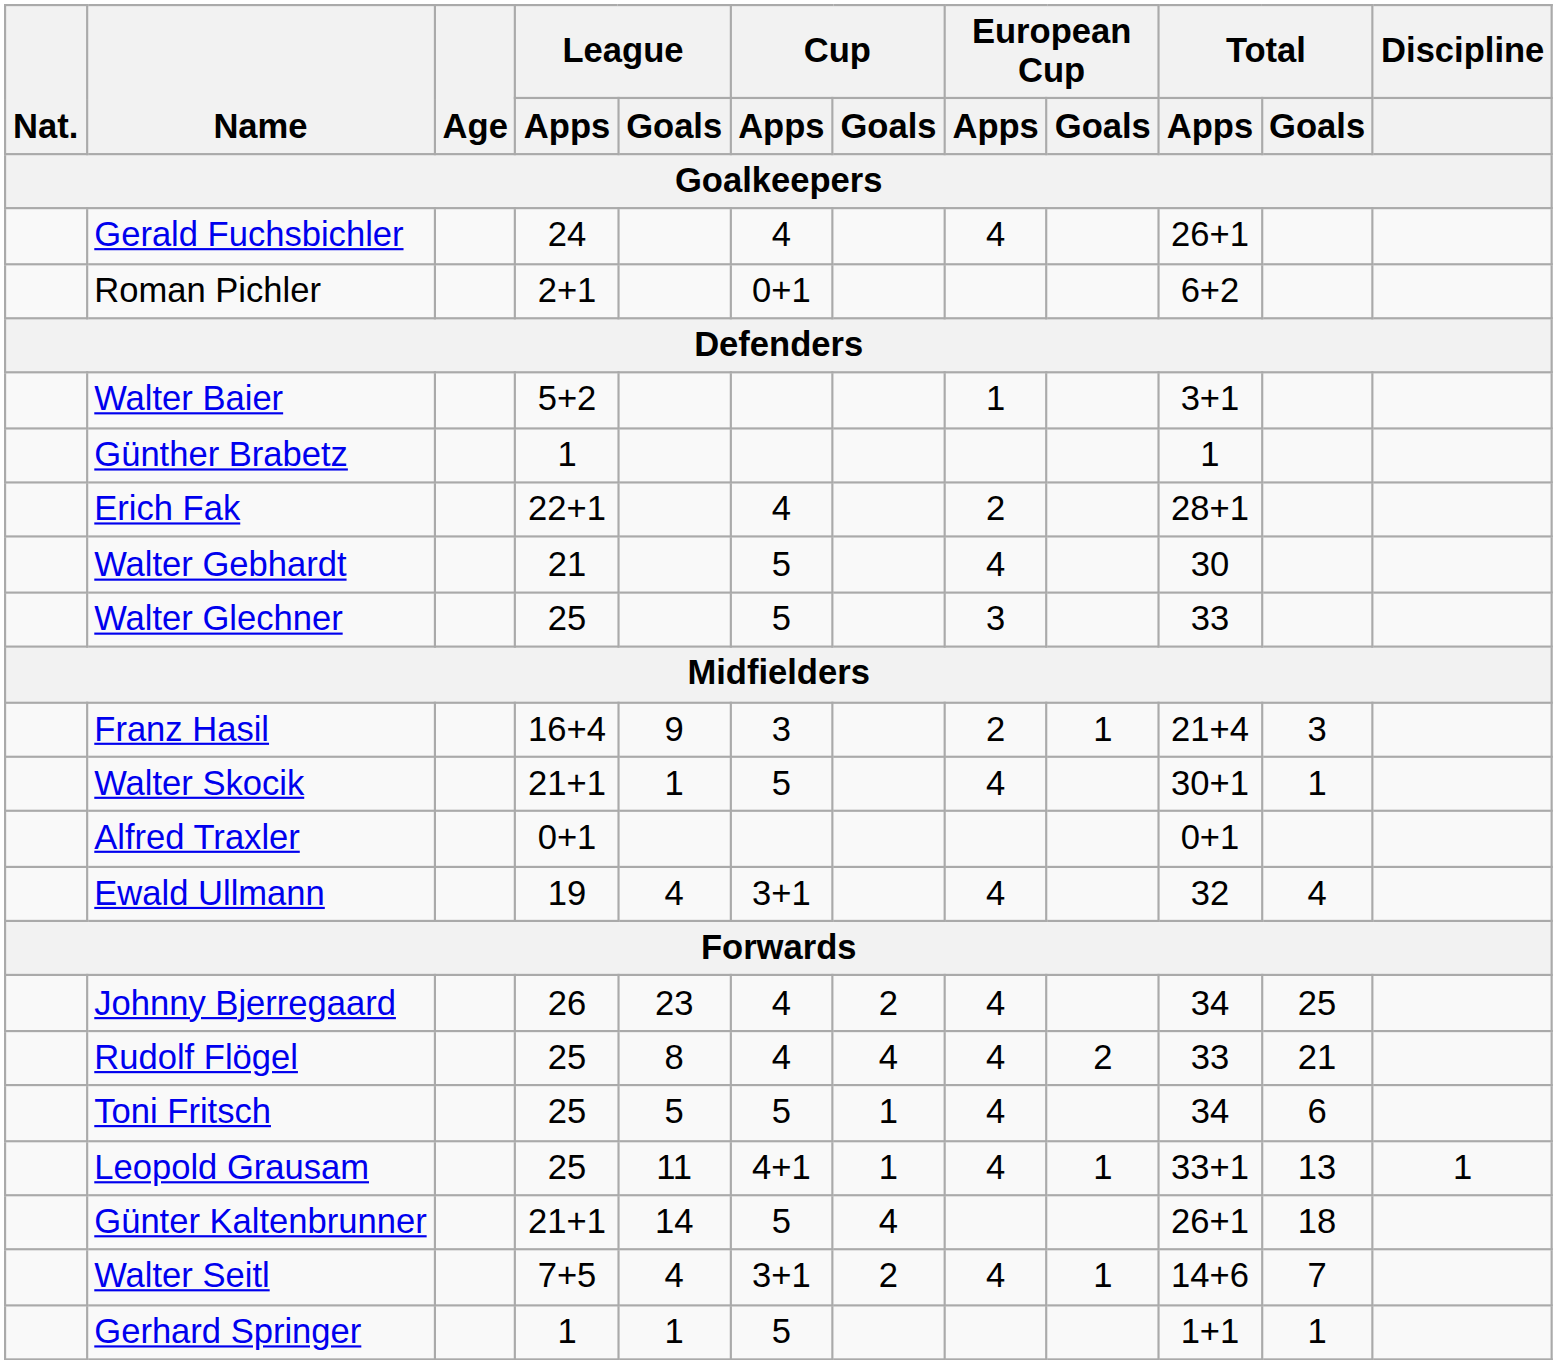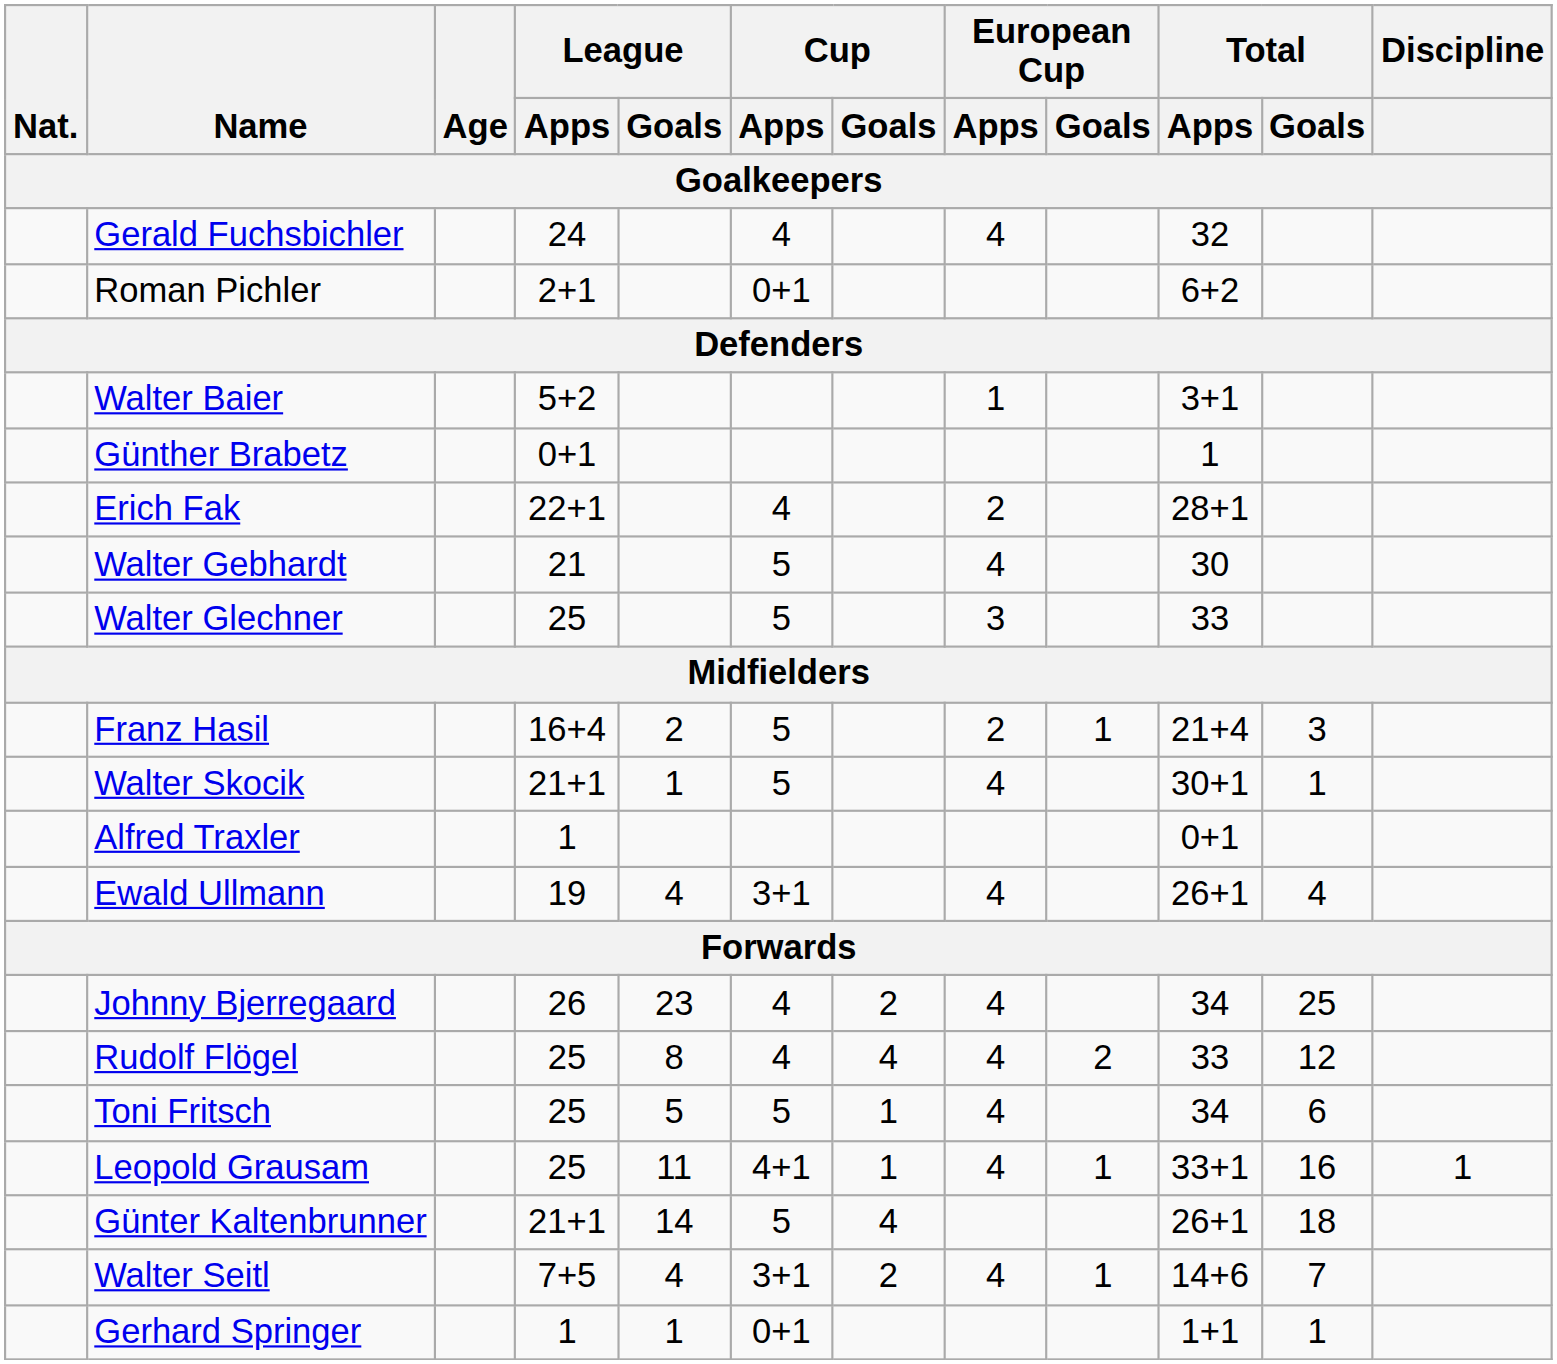 <table class="wikitable" style="text-align:center">
 <tr>
 <th rowspan="2" valign="bottom">Nat.</th>
 <th rowspan="2" valign="bottom">Name</th>
 <th rowspan="2" valign="bottom">Age</th>
 <th colspan="2" width="85">League</th>
 <th colspan="2" width="85">Cup</th>
 <th colspan="2" width="85">European Cup</th>
 <th colspan="2" width="85">Total</th>
 <th>Discipline</th>
 </tr>
 <tr>
 <th>Apps</th>
 <th>Goals</th>
 <th>Apps</th>
 <th>Goals</th>
 <th>Apps</th>
 <th>Goals</th>
 <th>Apps</th>
 <th>Goals</th>
 <th></th>
 </tr>
 <tr>
 <th colspan=15>Goalkeepers</th>
 </tr>
 <tr>
 <td></td>
 <td align="left"><a href='#'>Gerald Fuchsbichler</a></td>
 <td></td>
 <td>24</td>
 <td></td>
 <td>4</td>
 <td></td>
 <td>4</td>
 <td></td>
-<td>26+1</td>
+<td>32</td>
 <td></td>
 <td></td>
 </tr>
 <tr>
 <td></td>
 <td align="left">Roman Pichler</td>
 <td></td>
 <td>2+1</td>
 <td></td>
 <td>0+1</td>
 <td></td>
 <td></td>
 <td></td>
 <td>6+2</td>
 <td></td>
 <td></td>
 </tr>
 <tr>
 <th colspan=15>Defenders</th>
 </tr>
 <tr>
 <td></td>
 <td align="left"><a href='#'>Walter Baier</a></td>
 <td></td>
 <td>5+2</td>
 <td></td>
 <td></td>
 <td></td>
 <td>1</td>
 <td></td>
 <td>3+1</td>
 <td></td>
 <td></td>
 </tr>
 <tr>
 <td></td>
 <td align="left"><a href='#'>Günther Brabetz</a></td>
 <td></td>
-<td>1</td>
+<td>0+1</td>
 <td></td>
 <td></td>
 <td></td>
 <td></td>
 <td></td>
 <td>1</td>
 <td></td>
 <td></td>
 </tr>
 <tr>
 <td></td>
 <td align="left"><a href='#'>Erich Fak</a></td>
 <td></td>
 <td>22+1</td>
 <td></td>
 <td>4</td>
 <td></td>
 <td>2</td>
 <td></td>
 <td>28+1</td>
 <td></td>
 <td></td>
 </tr>
 <tr>
 <td></td>
 <td align="left"><a href='#'>Walter Gebhardt</a></td>
 <td></td>
 <td>21</td>
 <td></td>
 <td>5</td>
 <td></td>
 <td>4</td>
 <td></td>
 <td>30</td>
 <td></td>
 <td></td>
 </tr>
 <tr>
 <td></td>
 <td align="left"><a href='#'>Walter Glechner</a></td>
 <td></td>
 <td>25</td>
 <td></td>
 <td>5</td>
 <td></td>
 <td>3</td>
 <td></td>
 <td>33</td>
 <td></td>
 <td></td>
 </tr>
 <tr>
 <th colspan=15>Midfielders</th>
 </tr>
 <tr>
 <td></td>
 <td align="left"><a href='#'>Franz Hasil</a></td>
 <td></td>
 <td>16+4</td>
-<td>9</td>
-<td>3</td>
+<td>2</td>
+<td>5</td>
 <td></td>
 <td>2</td>
 <td>1</td>
 <td>21+4</td>
 <td>3</td>
 <td></td>
 </tr>
 <tr>
 <td></td>
 <td align="left"><a href='#'>Walter Skocik</a></td>
 <td></td>
 <td>21+1</td>
 <td>1</td>
 <td>5</td>
 <td></td>
 <td>4</td>
 <td></td>
 <td>30+1</td>
 <td>1</td>
 <td></td>
 </tr>
 <tr>
 <td></td>
 <td align="left"><a href='#'>Alfred Traxler</a></td>
 <td></td>
-<td>0+1</td>
+<td>1</td>
 <td></td>
 <td></td>
 <td></td>
 <td></td>
 <td></td>
 <td>0+1</td>
 <td></td>
 <td></td>
 </tr>
 <tr>
 <td></td>
 <td align="left"><a href='#'>Ewald Ullmann</a></td>
 <td></td>
 <td>19</td>
 <td>4</td>
 <td>3+1</td>
 <td></td>
 <td>4</td>
 <td></td>
-<td>32</td>
+<td>26+1</td>
 <td>4</td>
 <td></td>
 </tr>
 <tr>
 <th colspan=15>Forwards</th>
 </tr>
 <tr>
 <td></td>
 <td align="left"><a href='#'>Johnny Bjerregaard</a></td>
 <td></td>
 <td>26</td>
 <td>23</td>
 <td>4</td>
 <td>2</td>
 <td>4</td>
 <td></td>
 <td>34</td>
 <td>25</td>
 <td></td>
 </tr>
 <tr>
 <td></td>
 <td align="left"><a href='#'>Rudolf Flögel</a></td>
 <td></td>
 <td>25</td>
 <td>8</td>
 <td>4</td>
 <td>4</td>
 <td>4</td>
 <td>2</td>
 <td>33</td>
-<td>21</td>
+<td>12</td>
 <td></td>
 </tr>
 <tr>
 <td></td>
 <td align="left"><a href='#'>Toni Fritsch</a></td>
 <td></td>
 <td>25</td>
 <td>5</td>
 <td>5</td>
 <td>1</td>
 <td>4</td>
 <td></td>
 <td>34</td>
 <td>6</td>
 <td></td>
 </tr>
 <tr>
 <td></td>
 <td align="left"><a href='#'>Leopold Grausam</a></td>
 <td></td>
 <td>25</td>
 <td>11</td>
 <td>4+1</td>
 <td>1</td>
 <td>4</td>
 <td>1</td>
 <td>33+1</td>
-<td>13</td>
+<td>16</td>
 <td>1</td>
 </tr>
 <tr>
 <td></td>
 <td align="left"><a href='#'>Günter Kaltenbrunner</a></td>
 <td></td>
 <td>21+1</td>
 <td>14</td>
 <td>5</td>
 <td>4</td>
 <td></td>
 <td></td>
 <td>26+1</td>
 <td>18</td>
 <td></td>
 </tr>
 <tr>
 <td></td>
 <td align="left"><a href='#'>Walter Seitl</a></td>
 <td></td>
 <td>7+5</td>
 <td>4</td>
 <td>3+1</td>
 <td>2</td>
 <td>4</td>
 <td>1</td>
 <td>14+6</td>
 <td>7</td>
 <td></td>
 </tr>
 <tr>
 <td></td>
 <td align="left"><a href='#'>Gerhard Springer</a></td>
 <td></td>
 <td>1</td>
 <td>1</td>
-<td>5</td>
+<td>0+1</td>
 <td></td>
 <td></td>
 <td></td>
 <td>1+1</td>
 <td>1</td>
 <td></td>
 </tr>
 </table>
